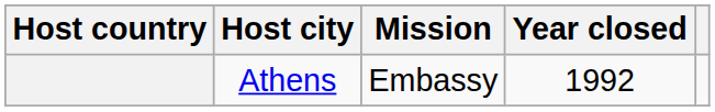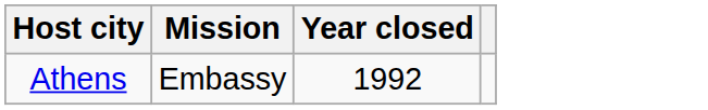 <table class="wikitable plainrowheaders" style="text-align:center;">
 <tr>
-<th scope="col">Host country</th>
 <th scope="col">Host city</th>
 <th scope="col">Mission</th>
 <th scope="col">Year closed</th>
 <th scope="col"></th>
 </tr>
 <tr>
-<th scope="row"></th>
 <td><a href='#'>Athens</a></td>
 <td>Embassy</td>
 <td>1992</td>
 <td></td>
 </tr>
 </table>
